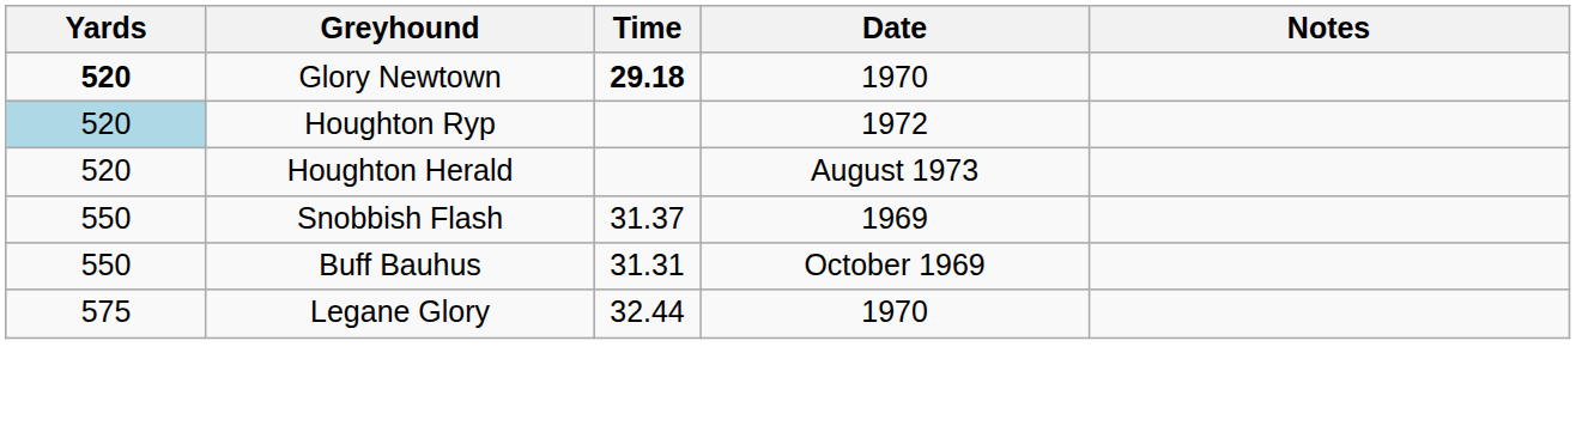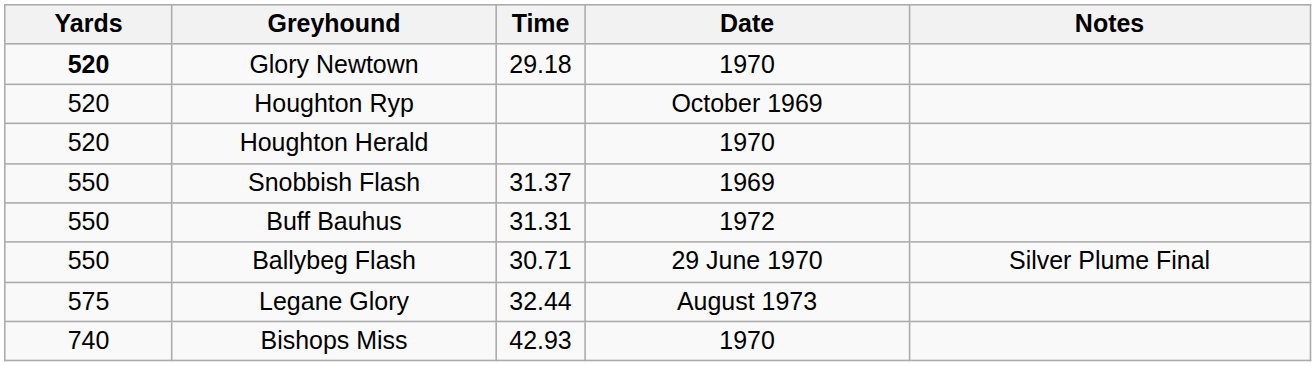 <table class="wikitable" style="font-size: 100%">
 <tr>
 <th width=100>Yards</th>
 <th width=200>Greyhound</th>
 <th width=50>Time</th>
 <th width=200>Date</th>
 <th width=250>Notes</th>
 </tr>
 <tr align=center>
 <td><strong>520</strong></td>
 <td>Glory Newtown</td>
-<td><strong>29.18</strong></td>
+<td>29.18</td>
 <td>1970</td>
 <td></td>
 </tr>
 <tr align=center>
-<td style="background: lightblue;">520</td>
+<td>520</td>
 <td>Houghton Ryp</td>
 <td></td>
-<td>1972</td>
+<td>October 1969</td>
 <td></td>
 </tr>
 <tr align=center>
 <td>520</td>
 <td>Houghton Herald</td>
 <td></td>
-<td>August 1973</td>
+<td>1970</td>
 <td></td>
 </tr>
 <tr align=center>
 <td>550</td>
 <td>Snobbish Flash</td>
 <td>31.37</td>
 <td>1969</td>
 <td></td>
 </tr>
 <tr align=center>
 <td>550</td>
 <td>Buff Bauhus</td>
 <td>31.31</td>
-<td>October 1969</td>
+<td>1972</td>
 <td></td>
+</tr>
+<tr align=center>
+<td>550</td>
+<td>Ballybeg Flash</td>
+<td>30.71</td>
+<td>29 June 1970</td>
+<td>Silver Plume Final</td>
 </tr>
 <tr align=center>
 <td>575</td>
 <td>Legane Glory</td>
 <td>32.44</td>
+<td>August 1973</td>
+<td></td>
+</tr>
+<tr align=center>
+<td>740</td>
+<td>Bishops Miss</td>
+<td>42.93</td>
 <td>1970</td>
 <td></td>
 </tr>
 </table>
